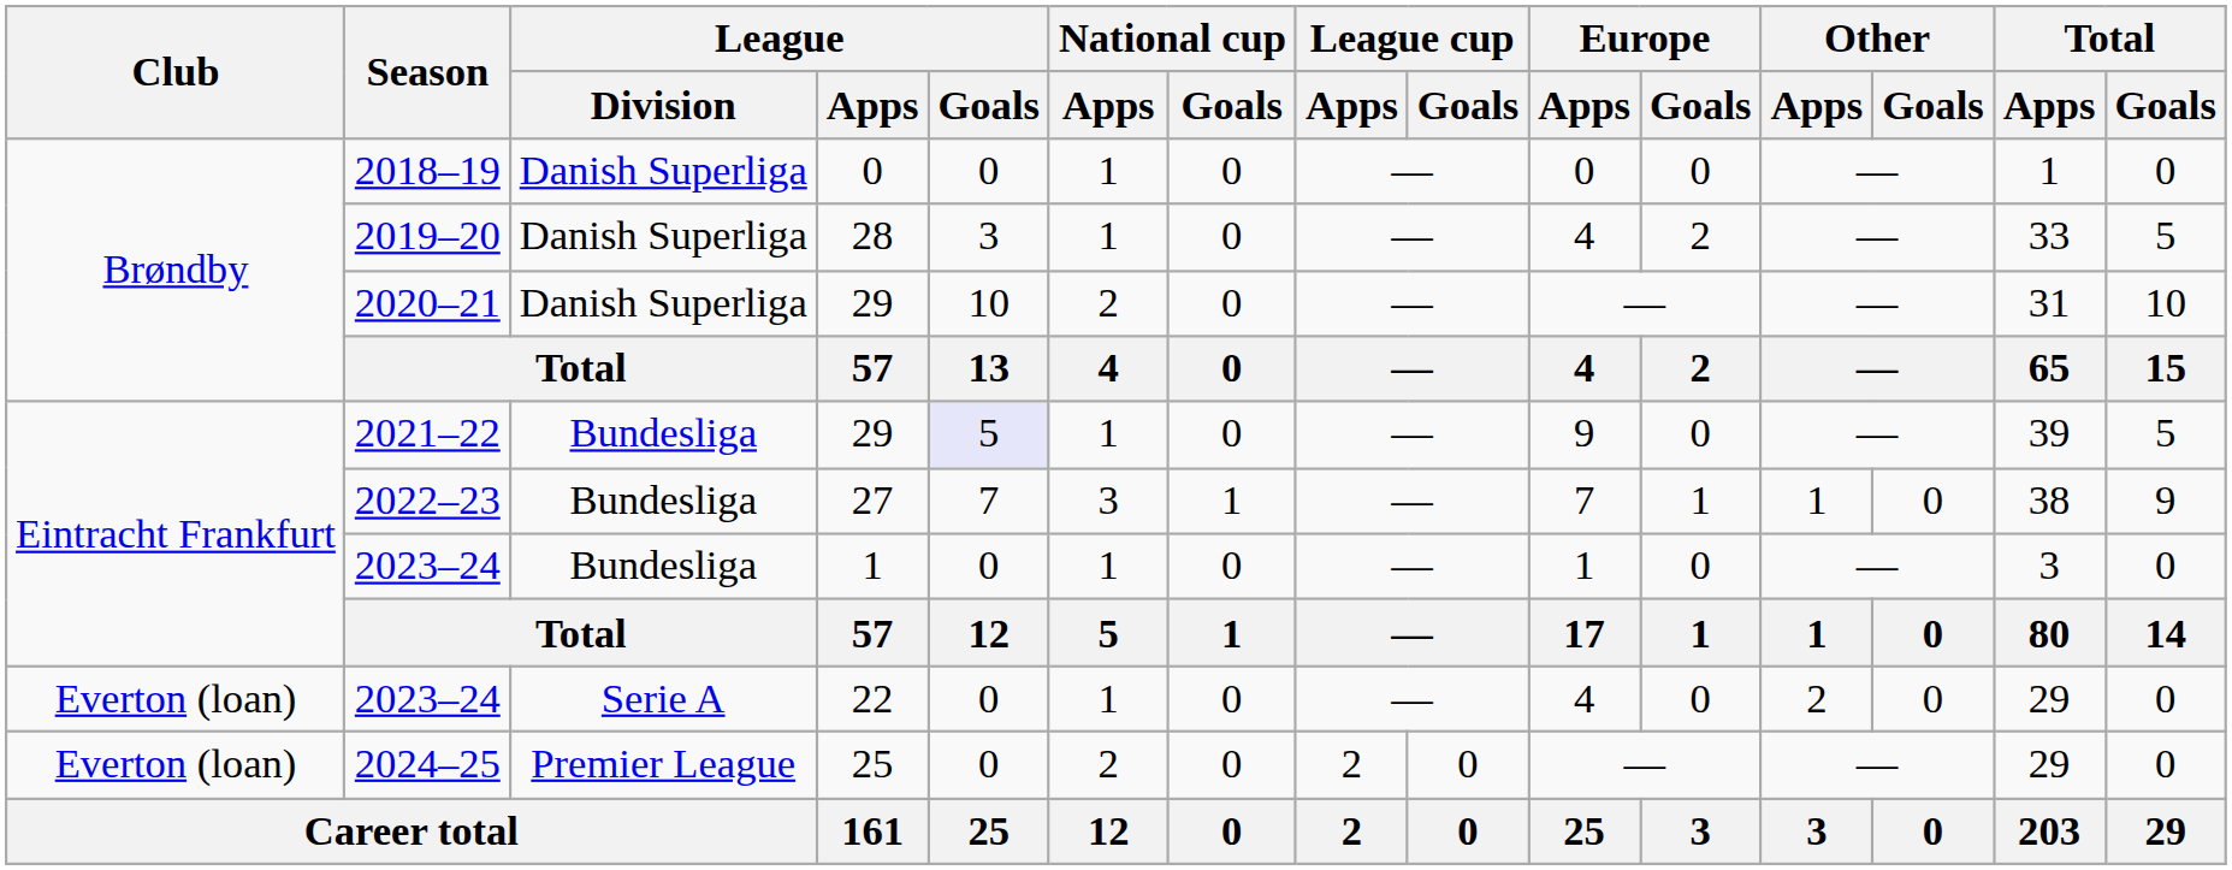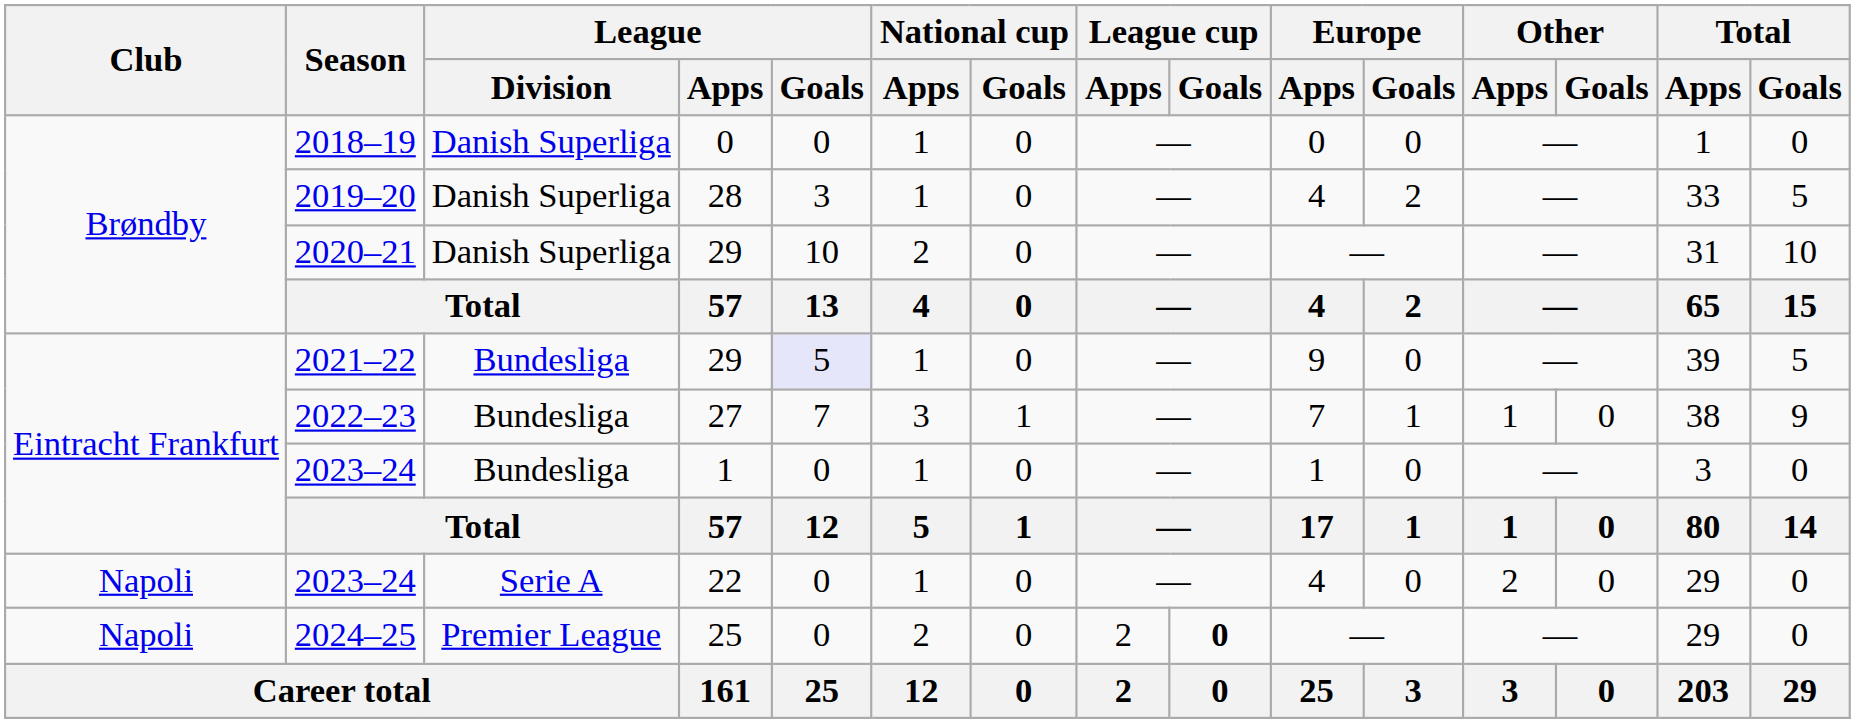 <table class="wikitable" style="text-align:center">
 <tr>
 <th rowspan="2">Club</th>
 <th rowspan="2">Season</th>
 <th colspan="3">League</th>
 <th colspan="2">National cup</th>
 <th colspan="2">League cup</th>
 <th colspan="2">Europe</th>
 <th colspan="2">Other</th>
 <th colspan="3">Total</th>
 </tr>
 <tr>
 <th>Division</th>
 <th>Apps</th>
 <th>Goals</th>
 <th>Apps</th>
 <th>Goals</th>
 <th>Apps</th>
 <th>Goals</th>
 <th>Apps</th>
 <th>Goals</th>
 <th>Apps</th>
 <th>Goals</th>
 <th>Apps</th>
 <th>Goals</th>
 </tr>
 <tr>
 <td rowspan="4"><a href='#'>Brøndby</a></td>
 <td><a href='#'>2018–19</a></td>
 <td><a href='#'>Danish Superliga</a></td>
 <td>0</td>
 <td>0</td>
 <td>1</td>
 <td>0</td>
 <td colspan="2">—</td>
 <td>0</td>
 <td>0</td>
 <td colspan="2">—</td>
 <td>1</td>
 <td>0</td>
 </tr>
 <tr>
 <td><a href='#'>2019–20</a></td>
 <td>Danish Superliga</td>
 <td>28</td>
 <td>3</td>
 <td>1</td>
 <td>0</td>
 <td colspan="2">—</td>
 <td>4</td>
 <td>2</td>
 <td colspan="2">—</td>
 <td>33</td>
 <td>5</td>
 </tr>
 <tr>
 <td><a href='#'>2020–21</a></td>
 <td>Danish Superliga</td>
 <td>29</td>
 <td>10</td>
 <td>2</td>
 <td>0</td>
 <td colspan="2">—</td>
 <td colspan="2">—</td>
 <td colspan="2">—</td>
 <td>31</td>
 <td>10</td>
 </tr>
 <tr>
 <th colspan="2">Total</th>
 <th>57</th>
 <th>13</th>
 <th>4</th>
 <th>0</th>
 <th colspan="2">—</th>
 <th>4</th>
 <th>2</th>
 <th colspan="2">—</th>
 <th>65</th>
 <th>15</th>
 </tr>
 <tr>
 <td rowspan="4"><a href='#'>Eintracht Frankfurt</a></td>
 <td><a href='#'>2021–22</a></td>
 <td><a href='#'>Bundesliga</a></td>
 <td>29</td>
 <td style="background: lavender;">5</td>
 <td>1</td>
 <td>0</td>
 <td colspan="2">—</td>
 <td>9</td>
 <td>0</td>
 <td colspan="2">—</td>
 <td>39</td>
 <td>5</td>
 </tr>
 <tr>
 <td><a href='#'>2022–23</a></td>
 <td>Bundesliga</td>
 <td>27</td>
 <td>7</td>
 <td>3</td>
 <td>1</td>
 <td colspan="2">—</td>
 <td>7</td>
 <td>1</td>
 <td>1</td>
 <td>0</td>
 <td>38</td>
 <td>9</td>
 </tr>
 <tr>
 <td><a href='#'>2023–24</a></td>
 <td>Bundesliga</td>
 <td>1</td>
 <td>0</td>
 <td>1</td>
 <td>0</td>
 <td colspan="2">—</td>
 <td>1</td>
 <td>0</td>
 <td colspan="2">—</td>
 <td>3</td>
 <td>0</td>
 </tr>
 <tr>
 <th colspan="2">Total</th>
 <th>57</th>
 <th>12</th>
 <th>5</th>
 <th>1</th>
 <th colspan="2">—</th>
 <th>17</th>
 <th>1</th>
 <th>1</th>
 <th>0</th>
 <th>80</th>
 <th>14</th>
 </tr>
 <tr>
-<td><a href='#'>Everton</a> (loan)</td>
+<td><a href='#'>Napoli</a></td>
 <td><a href='#'>2023–24</a></td>
 <td><a href='#'>Serie A</a></td>
 <td>22</td>
 <td>0</td>
 <td>1</td>
 <td>0</td>
 <td colspan="2">—</td>
 <td>4</td>
 <td>0</td>
 <td>2</td>
 <td>0</td>
 <td>29</td>
 <td>0</td>
 </tr>
 <tr>
-<td><a href='#'>Everton</a> (loan)</td>
+<td><a href='#'>Napoli</a></td>
 <td><a href='#'>2024–25</a></td>
 <td><a href='#'>Premier League</a></td>
 <td>25</td>
 <td>0</td>
 <td>2</td>
 <td>0</td>
 <td>2</td>
-<td>0</td>
+<td><strong>0</strong></td>
 <td colspan="2">—</td>
 <td colspan="2">—</td>
 <td>29</td>
 <td>0</td>
 </tr>
 <tr>
 <th colspan="3">Career total</th>
 <th>161</th>
 <th>25</th>
 <th>12</th>
 <th>0</th>
 <th>2</th>
 <th>0</th>
 <th>25</th>
 <th>3</th>
 <th>3</th>
 <th>0</th>
 <th>203</th>
 <th>29</th>
 </tr>
 </table>
